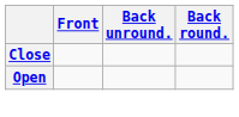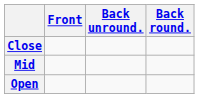 <table class="wikitable" style="text-align:center;">
 <tr>
 <th></th>
 <th><a href='#'>Front</a></th>
 <th><a href='#'>Back<br> unround.</a></th>
 <th><a href='#'>Back<br> round.</a></th>
 </tr>
 <tr>
 <th><a href='#'>Close</a></th>
 <td> </td>
 <td></td>
 <td></td>
 </tr>
 <tr>
+<th><a href='#'>Mid</a></th>
+<td></td>
+<td> </td>
+<td> </td>
+</tr>
+<tr>
 <th><a href='#'>Open</a></th>
 <td></td>
 <td> </td>
 <td></td>
 </tr>
 </table>
